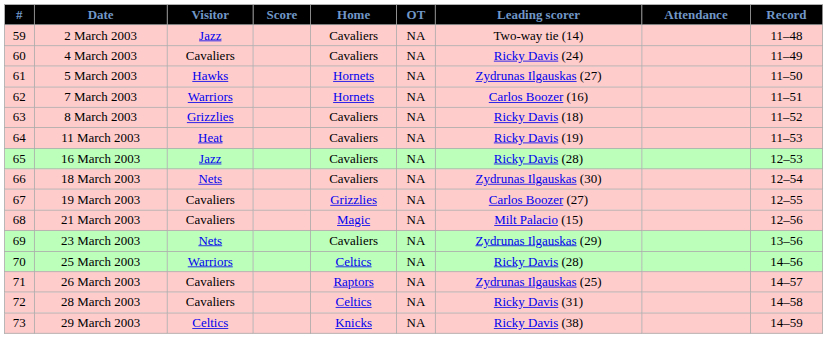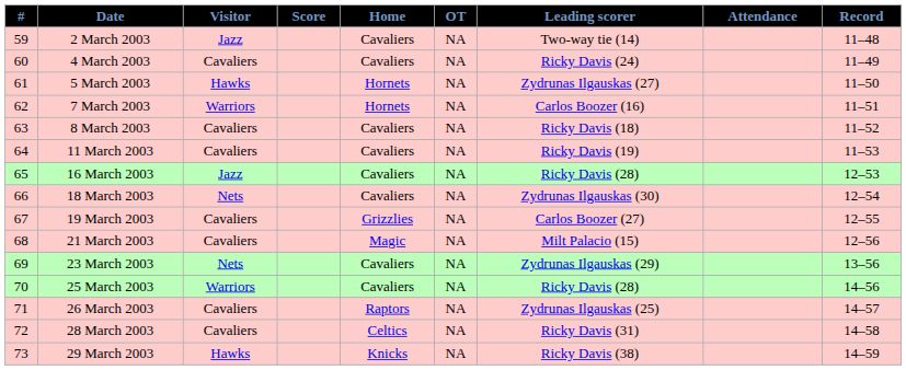 <table class="wikitable" width="80%">
 <tr align="center"  style="background:#000000; color:#7197c7">
 <td><strong>#</strong></td>
 <td><strong>Date</strong></td>
 <td><strong>Visitor</strong></td>
 <td><strong>Score</strong></td>
 <td><strong>Home</strong></td>
 <td><strong>OT</strong></td>
 <td><strong>Leading scorer</strong></td>
 <td><strong>Attendance</strong></td>
 <td><strong>Record</strong></td>
 </tr>
 <tr align="center" bgcolor="#ffcccc">
 <td>59</td>
 <td>2 March 2003</td>
 <td><a href='#'>Jazz</a></td>
 <td></td>
 <td>Cavaliers</td>
 <td>NA</td>
 <td>Two-way tie (14)</td>
 <td></td>
 <td>11–48</td>
 </tr>
 <tr align="center" bgcolor="#ffcccc">
 <td>60</td>
 <td>4 March 2003</td>
 <td>Cavaliers</td>
 <td></td>
 <td>Cavaliers</td>
 <td>NA</td>
 <td><a href='#'>Ricky Davis</a> (24)</td>
 <td></td>
 <td>11–49</td>
 </tr>
 <tr align="center" bgcolor="#ffcccc">
 <td>61</td>
 <td>5 March 2003</td>
 <td><a href='#'>Hawks</a></td>
 <td></td>
 <td><a href='#'>Hornets</a></td>
 <td>NA</td>
 <td><a href='#'>Zydrunas Ilgauskas</a> (27)</td>
 <td></td>
 <td>11–50</td>
 </tr>
 <tr align="center" bgcolor="#ffcccc">
 <td>62</td>
 <td>7 March 2003</td>
 <td><a href='#'>Warriors</a></td>
 <td></td>
 <td><a href='#'>Hornets</a></td>
 <td>NA</td>
 <td><a href='#'>Carlos Boozer</a> (16)</td>
 <td></td>
 <td>11–51</td>
 </tr>
 <tr align="center" bgcolor="#ffcccc">
 <td>63</td>
 <td>8 March 2003</td>
-<td><a href='#'>Grizzlies</a></td>
+<td>Cavaliers</td>
 <td></td>
 <td>Cavaliers</td>
 <td>NA</td>
 <td><a href='#'>Ricky Davis</a> (18)</td>
 <td></td>
 <td>11–52</td>
 </tr>
 <tr align="center" bgcolor="#ffcccc">
 <td>64</td>
 <td>11 March 2003</td>
-<td><a href='#'>Heat</a></td>
+<td>Cavaliers</td>
 <td></td>
 <td>Cavaliers</td>
 <td>NA</td>
 <td><a href='#'>Ricky Davis</a> (19)</td>
 <td></td>
 <td>11–53</td>
 </tr>
 <tr align="center" bgcolor="#bbffbb">
 <td>65</td>
 <td>16 March 2003</td>
 <td><a href='#'>Jazz</a></td>
 <td></td>
 <td>Cavaliers</td>
 <td>NA</td>
 <td><a href='#'>Ricky Davis</a> (28)</td>
 <td></td>
 <td>12–53</td>
 </tr>
 <tr align="center" bgcolor="#ffcccc">
 <td>66</td>
 <td>18 March 2003</td>
 <td><a href='#'>Nets</a></td>
 <td></td>
 <td>Cavaliers</td>
 <td>NA</td>
 <td><a href='#'>Zydrunas Ilgauskas</a> (30)</td>
 <td></td>
 <td>12–54</td>
 </tr>
 <tr align="center" bgcolor="#ffcccc">
 <td>67</td>
 <td>19 March 2003</td>
 <td>Cavaliers</td>
 <td></td>
 <td><a href='#'>Grizzlies</a></td>
 <td>NA</td>
 <td><a href='#'>Carlos Boozer</a> (27)</td>
 <td></td>
 <td>12–55</td>
 </tr>
 <tr align="center" bgcolor="#ffcccc">
 <td>68</td>
 <td>21 March 2003</td>
 <td>Cavaliers</td>
 <td></td>
 <td><a href='#'>Magic</a></td>
 <td>NA</td>
 <td><a href='#'>Milt Palacio</a> (15)</td>
 <td></td>
 <td>12–56</td>
 </tr>
 <tr align="center" bgcolor="#bbffbb">
 <td>69</td>
 <td>23 March 2003</td>
 <td><a href='#'>Nets</a></td>
 <td></td>
 <td>Cavaliers</td>
 <td>NA</td>
 <td><a href='#'>Zydrunas Ilgauskas</a> (29)</td>
 <td></td>
 <td>13–56</td>
 </tr>
 <tr align="center" bgcolor="#bbffbb">
 <td>70</td>
 <td>25 March 2003</td>
 <td><a href='#'>Warriors</a></td>
 <td></td>
-<td><a href='#'>Celtics</a></td>
+<td>Cavaliers</td>
 <td>NA</td>
 <td><a href='#'>Ricky Davis</a> (28)</td>
 <td></td>
 <td>14–56</td>
 </tr>
 <tr align="center" bgcolor="#ffcccc">
 <td>71</td>
 <td>26 March 2003</td>
 <td>Cavaliers</td>
 <td></td>
 <td><a href='#'>Raptors</a></td>
 <td>NA</td>
 <td><a href='#'>Zydrunas Ilgauskas</a> (25)</td>
 <td></td>
 <td>14–57</td>
 </tr>
 <tr align="center" bgcolor="#ffcccc">
 <td>72</td>
 <td>28 March 2003</td>
 <td>Cavaliers</td>
 <td></td>
 <td><a href='#'>Celtics</a></td>
 <td>NA</td>
 <td><a href='#'>Ricky Davis</a> (31)</td>
 <td></td>
 <td>14–58</td>
 </tr>
 <tr align="center" bgcolor="#ffcccc">
 <td>73</td>
 <td>29 March 2003</td>
-<td><a href='#'>Celtics</a></td>
+<td><a href='#'>Hawks</a></td>
 <td></td>
 <td><a href='#'>Knicks</a></td>
 <td>NA</td>
 <td><a href='#'>Ricky Davis</a> (38)</td>
 <td></td>
 <td>14–59</td>
 </tr>
 </table>
